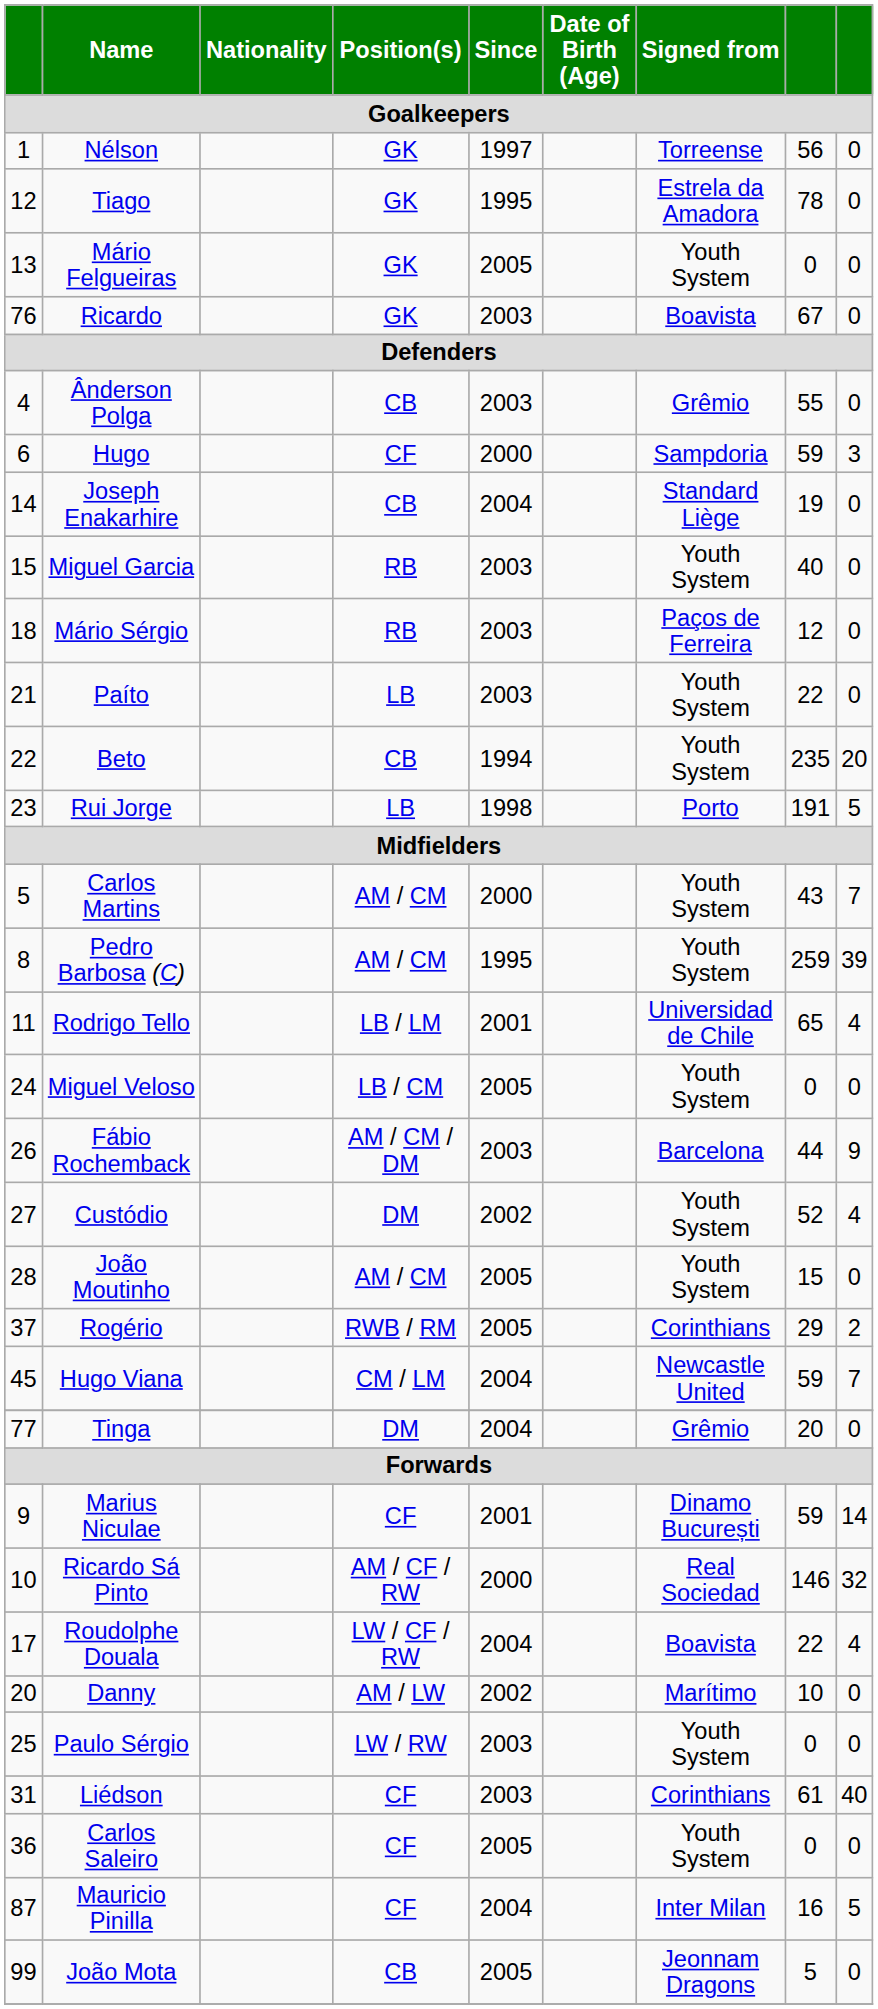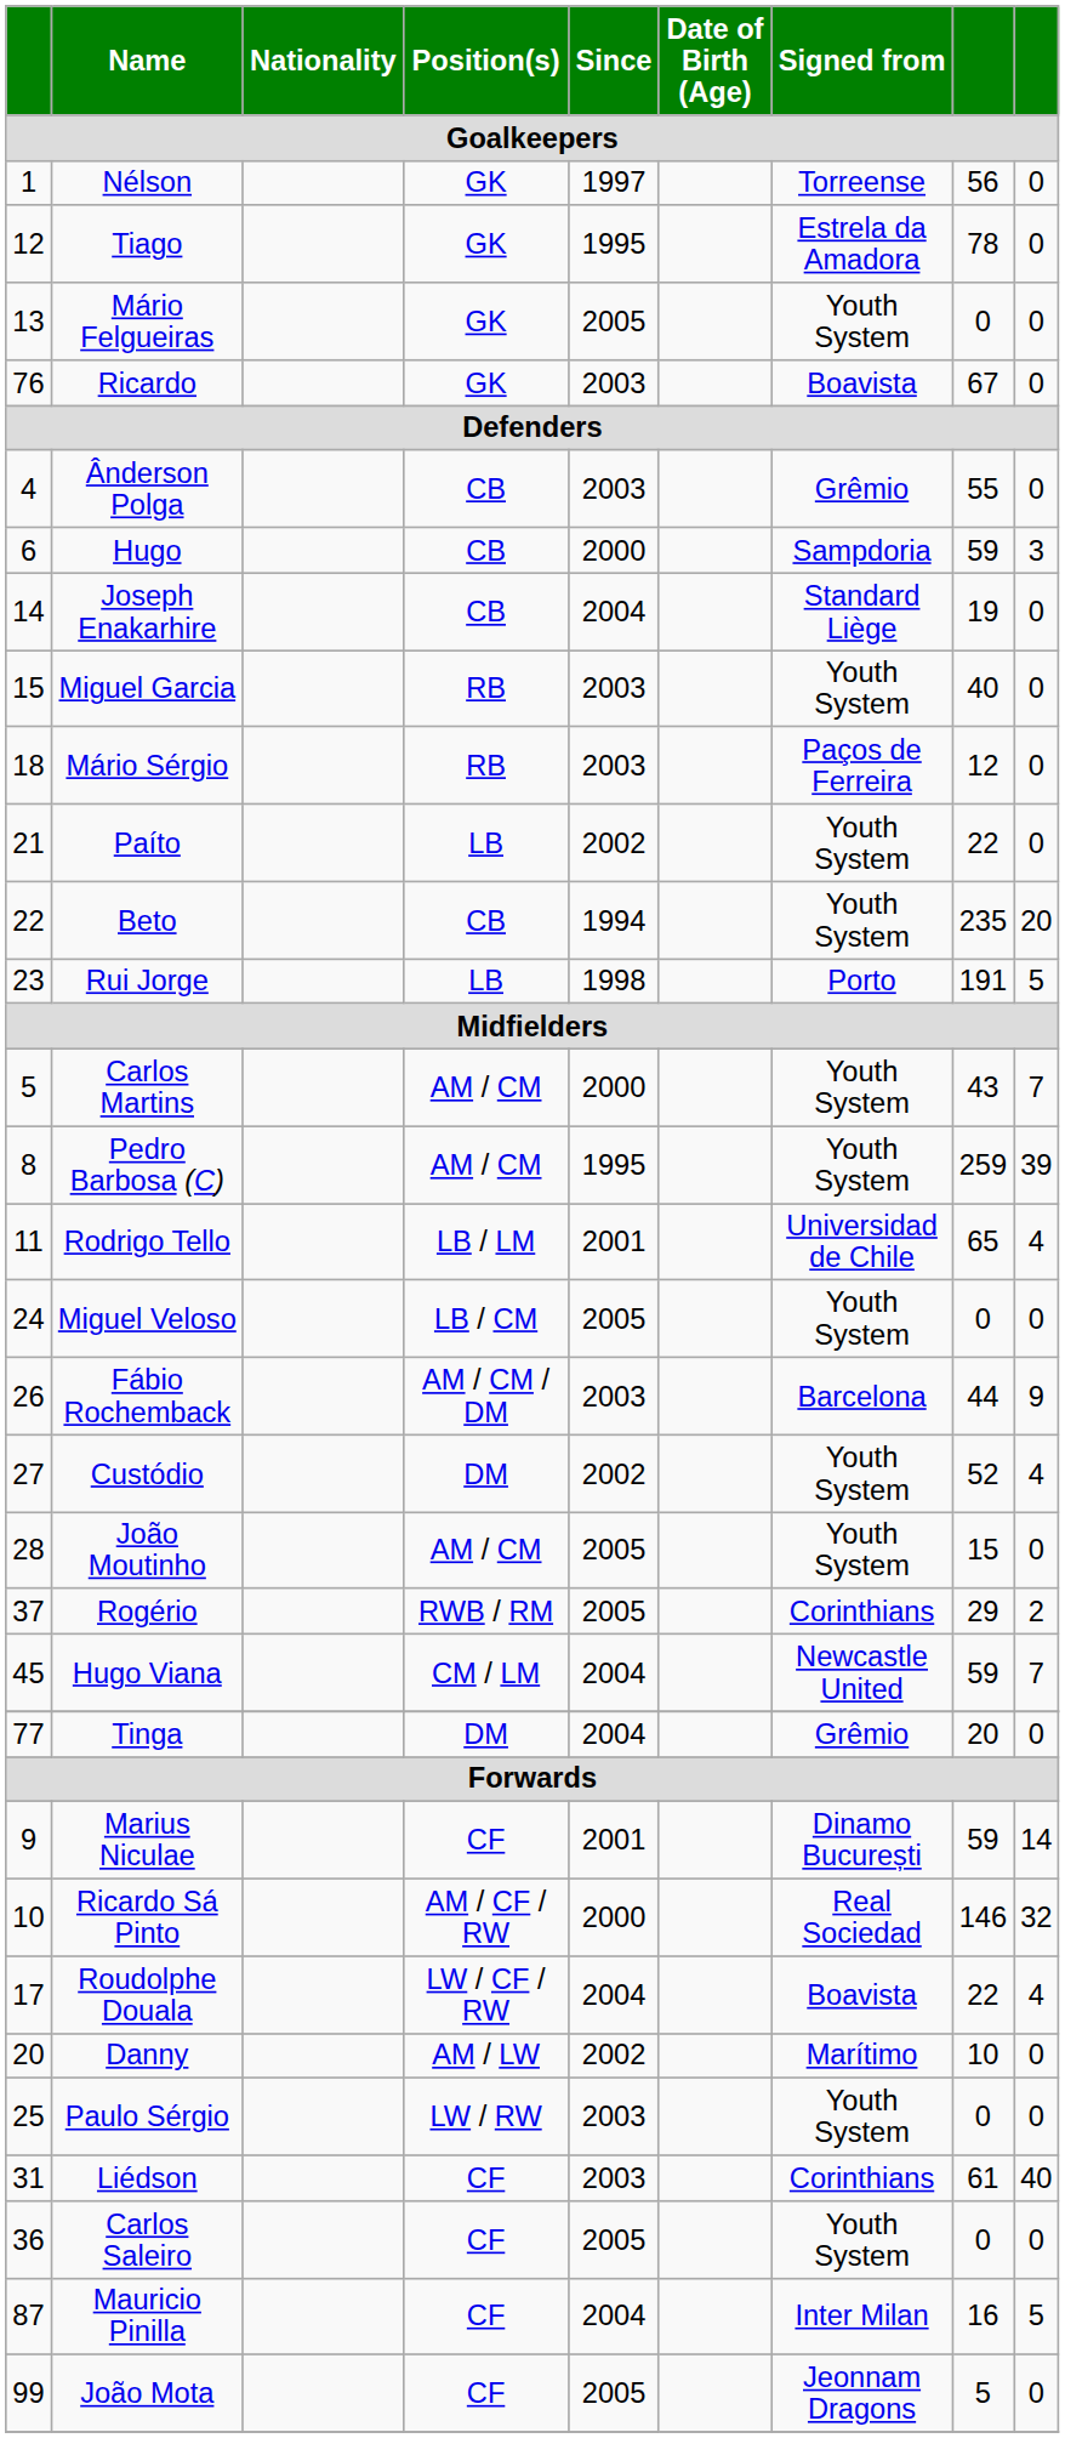 <table class="wikitable" style="text-align:center; font-size:90%; width:85%;">
 <tr>
 <th style="background:#008000; color:white; border:1px solid mediumblack; text-align:center;"></th>
 <th style="background:#008000; color:white; border:1px solid mediumblack; text-align:center;">Name</th>
 <th style="background:#008000; color:white; border:1px solid mediumblack; text-align:center;">Nationality</th>
 <th style="background:#008000; color:white; border:1px solid mediumblack; text-align:center;">Position(s)</th>
 <th style="background:#008000; color:white; border:1px solid mediumblack; text-align:center;">Since</th>
 <th style="background:#008000; color:white; border:1px solid mediumblack; text-align:center;">Date of Birth (Age)</th>
 <th style="background:#008000; color:white; border:1px solid mediumblack; text-align:center;">Signed from</th>
 <th style="background:#008000; color:white; border:1px solid mediumblack; text-align:center;"></th>
 <th style="background:#008000; color:white; border:1px solid mediumblack; text-align:center;"></th>
 </tr>
 <tr>
 <th colspan="9" style="background:#dcdcdc; text-align:center;">Goalkeepers</th>
 </tr>
 <tr>
 <td>1</td>
 <td><a href='#'>Nélson</a></td>
 <td></td>
 <td><a href='#'>GK</a></td>
 <td>1997</td>
 <td></td>
 <td> <a href='#'>Torreense</a></td>
 <td>56</td>
 <td>0</td>
 </tr>
 <tr>
 <td>12</td>
 <td><a href='#'>Tiago</a></td>
 <td></td>
 <td><a href='#'>GK</a></td>
 <td>1995</td>
 <td></td>
 <td> <a href='#'>Estrela da Amadora</a></td>
 <td>78</td>
 <td>0</td>
 </tr>
 <tr>
 <td>13</td>
 <td><a href='#'>Mário Felgueiras</a></td>
 <td></td>
 <td><a href='#'>GK</a></td>
 <td>2005</td>
 <td></td>
 <td> Youth System</td>
 <td>0</td>
 <td>0</td>
 </tr>
 <tr>
 <td>76</td>
 <td><a href='#'>Ricardo</a></td>
 <td></td>
 <td><a href='#'>GK</a></td>
 <td>2003</td>
 <td></td>
 <td> <a href='#'>Boavista</a></td>
 <td>67</td>
 <td>0</td>
 </tr>
 <tr>
 <th colspan="9" style="background:#dcdcdc; text-align:center;">Defenders</th>
 </tr>
 <tr>
 <td>4</td>
 <td><a href='#'>Ânderson Polga</a></td>
 <td></td>
 <td><a href='#'>CB</a></td>
 <td>2003</td>
 <td></td>
 <td> <a href='#'>Grêmio</a></td>
 <td>55</td>
 <td>0</td>
 </tr>
 <tr>
 <td>6</td>
 <td><a href='#'>Hugo</a></td>
 <td></td>
-<td><a href='#'>CF</a></td>
+<td><a href='#'>CB</a></td>
 <td>2000</td>
 <td></td>
 <td> <a href='#'>Sampdoria</a></td>
 <td>59</td>
 <td>3</td>
 </tr>
 <tr>
 <td>14</td>
 <td><a href='#'>Joseph Enakarhire</a></td>
 <td></td>
 <td><a href='#'>CB</a></td>
 <td>2004</td>
 <td></td>
 <td> <a href='#'>Standard Liège</a></td>
 <td>19</td>
 <td>0</td>
 </tr>
 <tr>
 <td>15</td>
 <td><a href='#'>Miguel Garcia</a></td>
 <td></td>
 <td><a href='#'>RB</a></td>
 <td>2003</td>
 <td></td>
 <td> Youth System</td>
 <td>40</td>
 <td>0</td>
 </tr>
 <tr>
 <td>18</td>
 <td><a href='#'>Mário Sérgio</a></td>
 <td></td>
 <td><a href='#'>RB</a></td>
 <td>2003</td>
 <td></td>
 <td> <a href='#'>Paços de Ferreira</a></td>
 <td>12</td>
 <td>0</td>
 </tr>
 <tr>
 <td>21</td>
 <td><a href='#'>Paíto</a></td>
 <td></td>
 <td><a href='#'>LB</a></td>
-<td>2003</td>
+<td>2002</td>
 <td></td>
 <td> Youth System</td>
 <td>22</td>
 <td>0</td>
 </tr>
 <tr>
 <td>22</td>
 <td><a href='#'>Beto</a></td>
 <td></td>
 <td><a href='#'>CB</a></td>
 <td>1994</td>
 <td></td>
 <td> Youth System</td>
 <td>235</td>
 <td>20</td>
 </tr>
 <tr>
 <td>23</td>
 <td><a href='#'>Rui Jorge</a></td>
 <td></td>
 <td><a href='#'>LB</a></td>
 <td>1998</td>
 <td></td>
 <td> <a href='#'>Porto</a></td>
 <td>191</td>
 <td>5</td>
 </tr>
 <tr>
 <th colspan="9" style="background:#dcdcdc; text-align:center;">Midfielders</th>
 </tr>
 <tr>
 <td>5</td>
 <td><a href='#'>Carlos Martins</a></td>
 <td></td>
 <td><a href='#'>AM</a> / <a href='#'>CM</a></td>
 <td>2000</td>
 <td></td>
 <td> Youth System</td>
 <td>43</td>
 <td>7</td>
 </tr>
 <tr>
 <td>8</td>
 <td><a href='#'>Pedro Barbosa</a> <em>(<a href='#'>C</a>)</em></td>
 <td></td>
 <td><a href='#'>AM</a> / <a href='#'>CM</a></td>
 <td>1995</td>
 <td></td>
 <td> Youth System</td>
 <td>259</td>
 <td>39</td>
 </tr>
 <tr>
 <td>11</td>
 <td><a href='#'>Rodrigo Tello</a></td>
 <td></td>
 <td><a href='#'>LB</a> / <a href='#'>LM</a></td>
 <td>2001</td>
 <td></td>
 <td> <a href='#'>Universidad de Chile</a></td>
 <td>65</td>
 <td>4</td>
 </tr>
 <tr>
 <td>24</td>
 <td><a href='#'>Miguel Veloso</a></td>
 <td></td>
 <td><a href='#'>LB</a> / <a href='#'>CM</a></td>
 <td>2005</td>
 <td></td>
 <td> Youth System</td>
 <td>0</td>
 <td>0</td>
 </tr>
 <tr>
 <td>26</td>
 <td><a href='#'>Fábio Rochemback</a></td>
 <td></td>
 <td><a href='#'>AM</a> / <a href='#'>CM</a> / <a href='#'>DM</a></td>
 <td>2003</td>
 <td></td>
 <td> <a href='#'>Barcelona</a></td>
 <td>44</td>
 <td>9</td>
 </tr>
 <tr>
 <td>27</td>
 <td><a href='#'>Custódio</a></td>
 <td></td>
 <td><a href='#'>DM</a></td>
 <td>2002</td>
 <td></td>
 <td> Youth System</td>
 <td>52</td>
 <td>4</td>
 </tr>
 <tr>
 <td>28</td>
 <td><a href='#'>João Moutinho</a></td>
 <td></td>
 <td><a href='#'>AM</a> / <a href='#'>CM</a></td>
 <td>2005</td>
 <td></td>
 <td> Youth System</td>
 <td>15</td>
 <td>0</td>
 </tr>
 <tr>
 <td>37</td>
 <td><a href='#'>Rogério</a></td>
 <td></td>
 <td><a href='#'>RWB</a> / <a href='#'>RM</a></td>
 <td>2005</td>
 <td></td>
 <td> <a href='#'>Corinthians</a></td>
 <td>29</td>
 <td>2</td>
 </tr>
 <tr>
 <td>45</td>
 <td><a href='#'>Hugo Viana</a></td>
 <td></td>
 <td><a href='#'>CM</a> / <a href='#'>LM</a></td>
 <td>2004</td>
 <td></td>
 <td> <a href='#'>Newcastle United</a></td>
 <td>59</td>
 <td>7</td>
 </tr>
 <tr>
 </tr>
 <tr>
 <td>77</td>
 <td><a href='#'>Tinga</a></td>
 <td></td>
 <td><a href='#'>DM</a></td>
 <td>2004</td>
 <td></td>
 <td> <a href='#'>Grêmio</a></td>
 <td>20</td>
 <td>0</td>
 </tr>
 <tr>
 <th colspan="9" style="background:#dcdcdc; text-align:center;">Forwards</th>
 </tr>
 <tr>
 <td>9</td>
 <td><a href='#'>Marius Niculae</a></td>
 <td></td>
 <td><a href='#'>CF</a></td>
 <td>2001</td>
 <td></td>
 <td> <a href='#'>Dinamo București</a></td>
 <td>59</td>
 <td>14</td>
 </tr>
 <tr>
 <td>10</td>
 <td><a href='#'>Ricardo Sá Pinto</a></td>
 <td></td>
 <td><a href='#'>AM</a> / <a href='#'>CF</a> / <a href='#'>RW</a></td>
 <td>2000</td>
 <td></td>
 <td> <a href='#'>Real Sociedad</a></td>
 <td>146</td>
 <td>32</td>
 </tr>
 <tr>
 <td>17</td>
 <td><a href='#'>Roudolphe Douala</a></td>
 <td></td>
 <td><a href='#'>LW</a> / <a href='#'>CF</a> / <a href='#'>RW</a></td>
 <td>2004</td>
 <td></td>
 <td> <a href='#'>Boavista</a></td>
 <td>22</td>
 <td>4</td>
 </tr>
 <tr>
 <td>20</td>
 <td><a href='#'>Danny</a></td>
 <td></td>
 <td><a href='#'>AM</a> / <a href='#'>LW</a></td>
 <td>2002</td>
 <td></td>
 <td> <a href='#'>Marítimo</a></td>
 <td>10</td>
 <td>0</td>
 </tr>
 <tr>
 <td>25</td>
 <td><a href='#'>Paulo Sérgio</a></td>
 <td></td>
 <td><a href='#'>LW</a> / <a href='#'>RW</a></td>
 <td>2003</td>
 <td></td>
 <td> Youth System</td>
 <td>0</td>
 <td>0</td>
 </tr>
 <tr>
 <td>31</td>
 <td><a href='#'>Liédson</a></td>
 <td></td>
 <td><a href='#'>CF</a></td>
 <td>2003</td>
 <td></td>
 <td> <a href='#'>Corinthians</a></td>
 <td>61</td>
 <td>40</td>
 </tr>
 <tr>
 <td>36</td>
 <td><a href='#'>Carlos Saleiro</a></td>
 <td></td>
 <td><a href='#'>CF</a></td>
 <td>2005</td>
 <td></td>
 <td> Youth System</td>
 <td>0</td>
 <td>0</td>
 </tr>
 <tr>
 <td>87</td>
 <td><a href='#'>Mauricio Pinilla</a></td>
 <td></td>
 <td><a href='#'>CF</a></td>
 <td>2004</td>
 <td></td>
 <td> <a href='#'>Inter Milan</a></td>
 <td>16</td>
 <td>5</td>
 </tr>
 <tr>
 <td>99</td>
 <td><a href='#'>João Mota</a></td>
 <td></td>
-<td><a href='#'>CB</a></td>
+<td><a href='#'>CF</a></td>
 <td>2005</td>
 <td></td>
 <td> <a href='#'>Jeonnam Dragons</a></td>
 <td>5</td>
 <td>0</td>
 </tr>
 <tr>
 </tr>
 </table>
